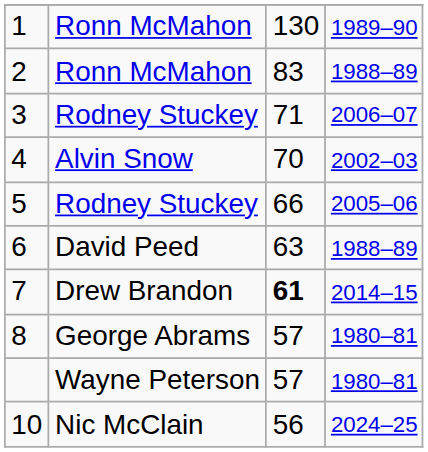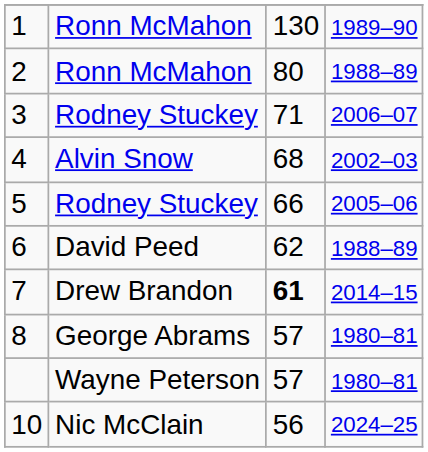 <table class="wikitable">
 <tr>
 </tr>
 <tr>
 <td>1</td>
 <td><a href='#'>Ronn McMahon</a></td>
 <td>130</td>
 <td style="font-size:80%;"><a href='#'>1989–90</a></td>
 </tr>
 <tr>
 <td>2</td>
 <td><a href='#'>Ronn McMahon</a></td>
-<td>83</td>
+<td>80</td>
 <td style="font-size:80%;"><a href='#'>1988–89</a></td>
 </tr>
 <tr>
 <td>3</td>
 <td><a href='#'>Rodney Stuckey</a></td>
 <td>71</td>
 <td style="font-size:80%;"><a href='#'>2006–07</a></td>
 </tr>
 <tr>
 <td>4</td>
 <td><a href='#'>Alvin Snow</a></td>
-<td>70</td>
+<td>68</td>
 <td style="font-size:80%;"><a href='#'>2002–03</a></td>
 </tr>
 <tr>
 <td>5</td>
 <td><a href='#'>Rodney Stuckey</a></td>
 <td>66</td>
 <td style="font-size:80%;"><a href='#'>2005–06</a></td>
 </tr>
 <tr>
 <td>6</td>
 <td>David Peed</td>
-<td>63</td>
+<td>62</td>
 <td style="font-size:80%;"><a href='#'>1988–89</a></td>
 </tr>
 <tr>
 <td>7</td>
 <td>Drew Brandon</td>
 <td><strong>61</strong></td>
 <td style="font-size:80%;"><a href='#'>2014–15</a></td>
 </tr>
 <tr>
 <td>8</td>
 <td>George Abrams</td>
 <td>57</td>
 <td style="font-size:80%;"><a href='#'>1980–81</a></td>
 </tr>
 <tr>
 <td></td>
 <td>Wayne Peterson</td>
 <td>57</td>
 <td style="font-size:80%;"><a href='#'>1980–81</a></td>
 </tr>
 <tr>
 <td>10</td>
 <td>Nic McClain</td>
 <td>56</td>
 <td style="font-size:80%;"><a href='#'>2024–25</a></td>
 </tr>
 </table>
